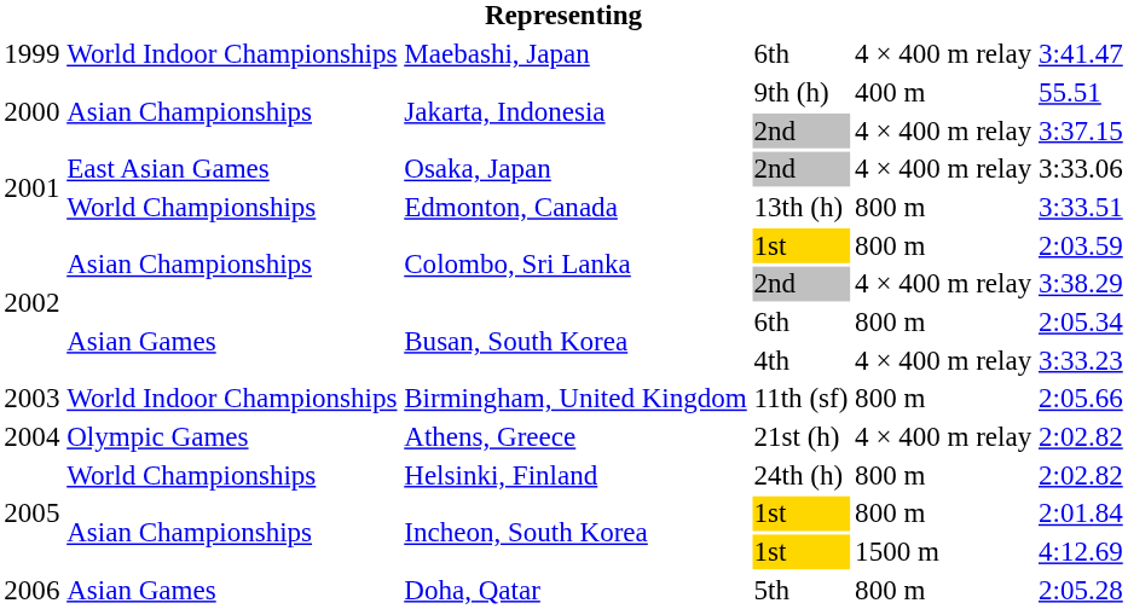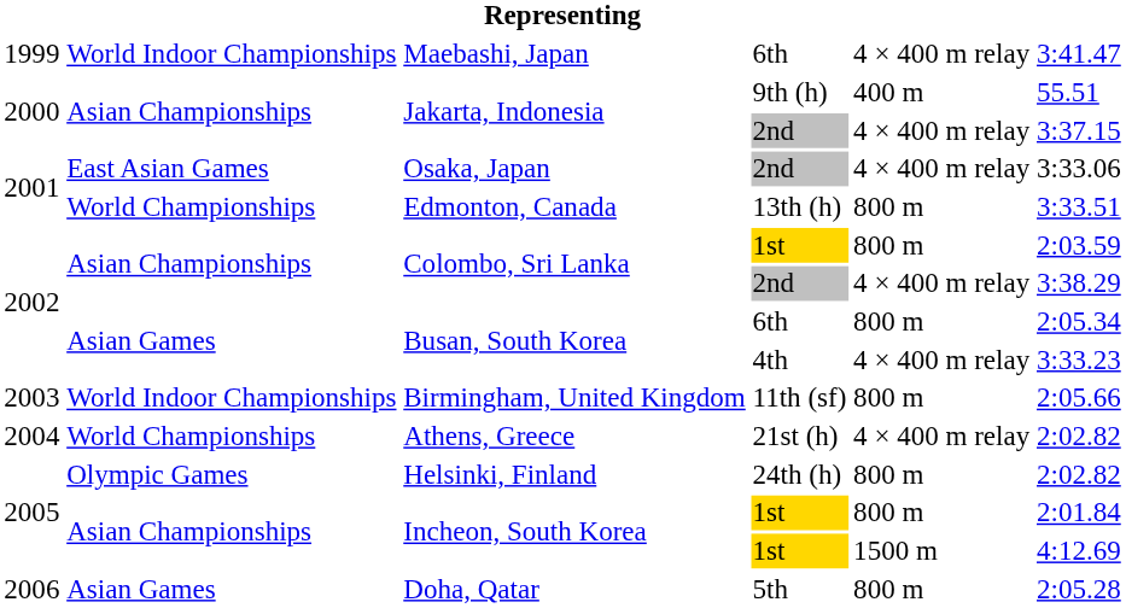 <table>
 <tr>
 <th colspan="6">Representing </th>
 </tr>
 <tr>
 <td>1999</td>
 <td><a href='#'>World Indoor Championships</a></td>
 <td><a href='#'>Maebashi, Japan</a></td>
 <td>6th</td>
 <td>4 × 400 m relay</td>
 <td><a href='#'>3:41.47</a></td>
 </tr>
 <tr>
 <td rowspan=2>2000</td>
 <td rowspan=2><a href='#'>Asian Championships</a></td>
 <td rowspan=2><a href='#'>Jakarta, Indonesia</a></td>
 <td>9th (h)</td>
 <td>400 m</td>
 <td><a href='#'>55.51</a></td>
 </tr>
 <tr>
 <td bgcolor=silver>2nd</td>
 <td>4 × 400 m relay</td>
 <td><a href='#'>3:37.15</a></td>
 </tr>
 <tr>
 <td rowspan=2>2001</td>
 <td><a href='#'>East Asian Games</a></td>
 <td><a href='#'>Osaka, Japan</a></td>
 <td bgcolor=silver>2nd</td>
 <td>4 × 400 m relay</td>
 <td>3:33.06</td>
 </tr>
 <tr>
 <td><a href='#'>World Championships</a></td>
 <td><a href='#'>Edmonton, Canada</a></td>
 <td>13th (h)</td>
 <td>800 m</td>
 <td><a href='#'>3:33.51</a></td>
 </tr>
 <tr>
 <td rowspan=4>2002</td>
 <td rowspan=2><a href='#'>Asian Championships</a></td>
 <td rowspan=2><a href='#'>Colombo, Sri Lanka</a></td>
 <td bgcolor=gold>1st</td>
 <td>800 m</td>
 <td><a href='#'>2:03.59</a></td>
 </tr>
 <tr>
 <td bgcolor=silver>2nd</td>
 <td>4 × 400 m relay</td>
 <td><a href='#'>3:38.29</a></td>
 </tr>
 <tr>
 <td rowspan=2><a href='#'>Asian Games</a></td>
 <td rowspan=2><a href='#'>Busan, South Korea</a></td>
 <td>6th</td>
 <td>800 m</td>
 <td><a href='#'>2:05.34</a></td>
 </tr>
 <tr>
 <td>4th</td>
 <td>4 × 400 m relay</td>
 <td><a href='#'>3:33.23</a></td>
 </tr>
 <tr>
 <td>2003</td>
 <td><a href='#'>World Indoor Championships</a></td>
 <td><a href='#'>Birmingham, United Kingdom</a></td>
 <td>11th (sf)</td>
 <td>800 m</td>
 <td><a href='#'>2:05.66</a></td>
 </tr>
 <tr>
 <td>2004</td>
-<td><a href='#'>Olympic Games</a></td>
+<td><a href='#'>World Championships</a></td>
 <td><a href='#'>Athens, Greece</a></td>
 <td>21st (h)</td>
 <td>4 × 400 m relay</td>
 <td><a href='#'>2:02.82</a></td>
 </tr>
 <tr>
 <td rowspan=3>2005</td>
-<td><a href='#'>World Championships</a></td>
+<td><a href='#'>Olympic Games</a></td>
 <td><a href='#'>Helsinki, Finland</a></td>
 <td>24th (h)</td>
 <td>800 m</td>
 <td><a href='#'>2:02.82</a></td>
 </tr>
 <tr>
 <td rowspan=2><a href='#'>Asian Championships</a></td>
 <td rowspan=2><a href='#'>Incheon, South Korea</a></td>
 <td bgcolor=gold>1st</td>
 <td>800 m</td>
 <td><a href='#'>2:01.84</a></td>
 </tr>
 <tr>
 <td bgcolor=gold>1st</td>
 <td>1500 m</td>
 <td><a href='#'>4:12.69</a></td>
 </tr>
 <tr>
 <td>2006</td>
 <td><a href='#'>Asian Games</a></td>
 <td><a href='#'>Doha, Qatar</a></td>
 <td>5th</td>
 <td>800 m</td>
 <td><a href='#'>2:05.28</a></td>
 </tr>
 </table>
